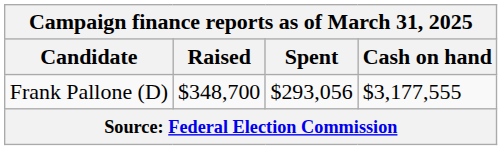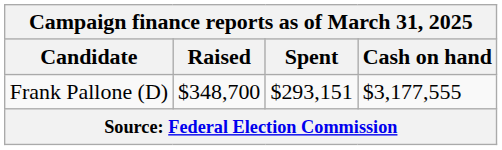 <table class="wikitable sortable">
 <tr>
 <th colspan=4>Campaign finance reports as of March 31, 2025</th>
 </tr>
 <tr style="text-align:center;">
 <th>Candidate</th>
 <th>Raised</th>
 <th>Spent</th>
 <th>Cash on hand</th>
 </tr>
 <tr>
 <td>Frank Pallone (D)</td>
 <td>$348,700</td>
-<td>$293,056</td>
+<td>$293,151</td>
 <td>$3,177,555</td>
 </tr>
 <tr>
 <th colspan="4"><small>Source: <a href='#'>Federal Election Commission</a></small></th>
 </tr>
 </table>
